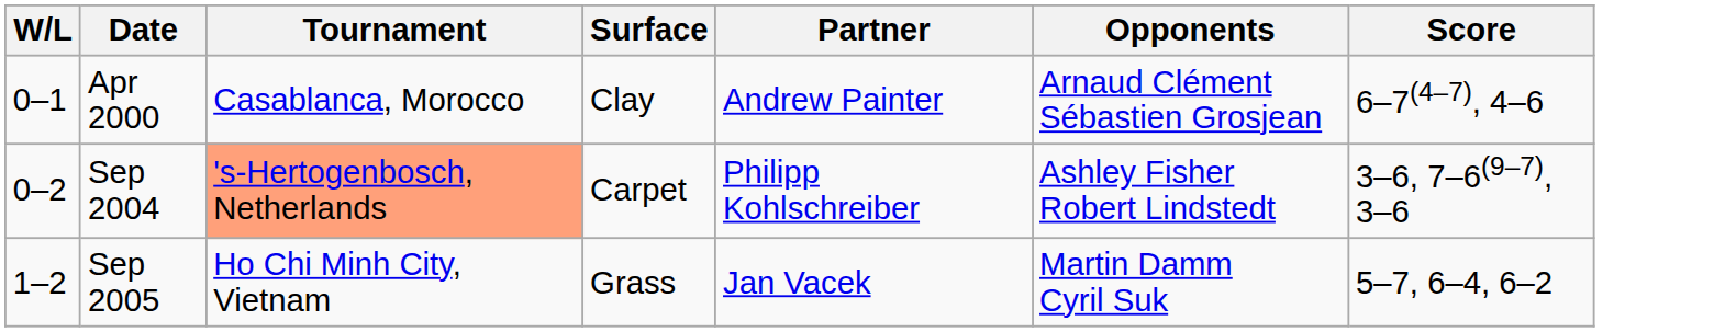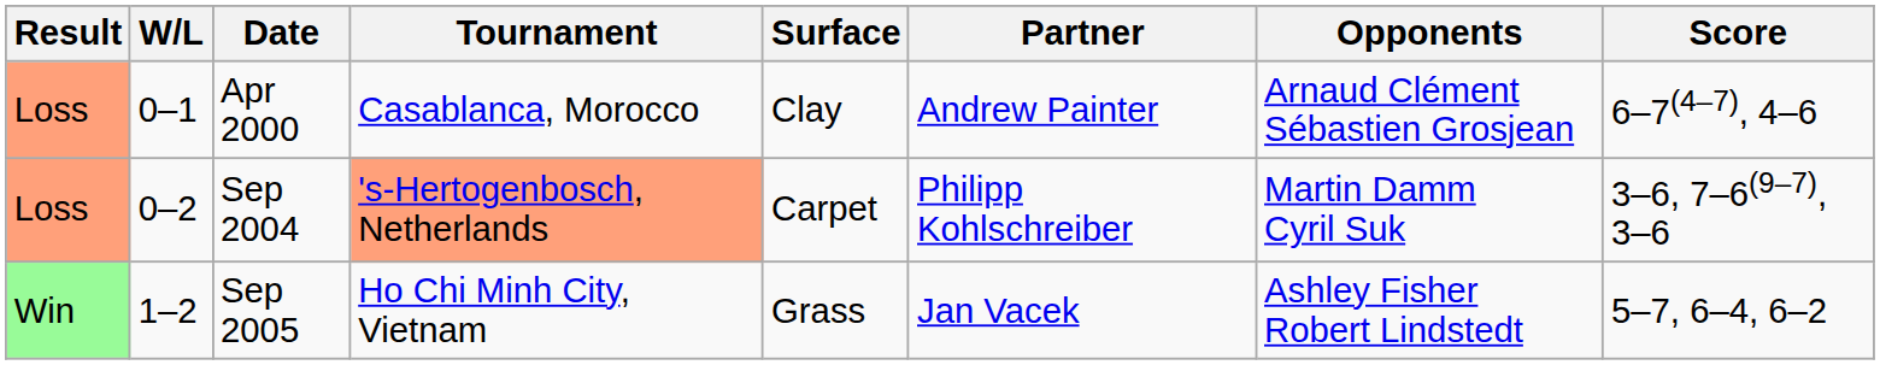 <table class="sortable wikitable">
 <tr>
+<th style="width:35px">Result</th>
 <th style="width:30px" class="unsortable">W/L</th>
 <th style="width:55px">Date</th>
 <th style="width:180px">Tournament</th>
 <th style="width:50px">Surface</th>
 <th style="width:150px">Partner</th>
 <th style="width:150px">Opponents</th>
 <th style="width:115px" class="unsortable">Score</th>
 </tr>
 <tr>
+<td style="background:#ffa07a;">Loss</td>
 <td>0–1</td>
 <td>Apr 2000</td>
 <td><a href='#'>Casablanca</a>, Morocco</td>
 <td>Clay</td>
 <td> <a href='#'>Andrew Painter</a></td>
 <td> <a href='#'>Arnaud Clément</a> <br>  <a href='#'>Sébastien Grosjean</a></td>
 <td>6–7<sup>(4–7)</sup>, 4–6</td>
 </tr>
 <tr>
+<td style="background:#ffa07a;">Loss</td>
 <td>0–2</td>
 <td>Sep 2004</td>
 <td style="background: lightsalmon;"><a href='#'>'s-Hertogenbosch</a>, Netherlands</td>
 <td>Carpet</td>
 <td> <a href='#'>Philipp Kohlschreiber</a></td>
-<td> <a href='#'>Ashley Fisher</a> <br>  <a href='#'>Robert Lindstedt</a></td>
+<td> <a href='#'>Martin Damm</a><br> <a href='#'>Cyril Suk</a></td>
 <td>3–6, 7–6<sup>(9–7)</sup>, 3–6</td>
 </tr>
 <tr>
+<td style="background:#98fb98;">Win</td>
 <td>1–2</td>
 <td>Sep 2005</td>
 <td><a href='#'>Ho Chi Minh City</a>, Vietnam</td>
 <td>Grass</td>
 <td> <a href='#'>Jan Vacek</a></td>
-<td> <a href='#'>Martin Damm</a><br> <a href='#'>Cyril Suk</a></td>
+<td> <a href='#'>Ashley Fisher</a> <br>  <a href='#'>Robert Lindstedt</a></td>
 <td>5–7, 6–4, 6–2</td>
 </tr>
 </table>
